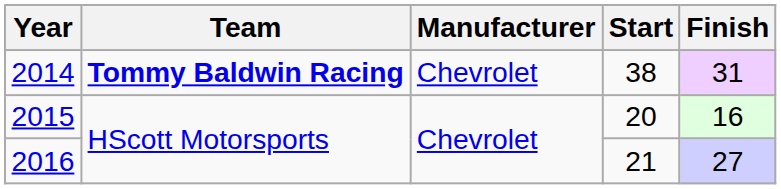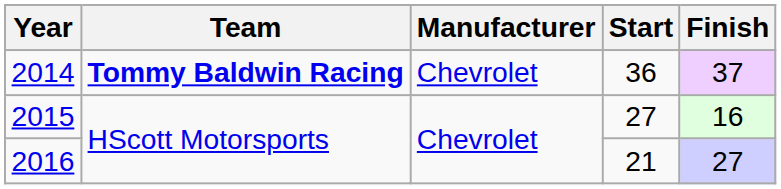 <table class="wikitable" style="font-size: 90%;">
 <tr>
 <th>Year</th>
 <th>Team</th>
 <th>Manufacturer</th>
 <th>Start</th>
 <th>Finish</th>
 </tr>
 <tr>
 <td><a href='#'>2014</a></td>
 <td><strong><a href='#'>Tommy Baldwin Racing</a></strong></td>
 <td><a href='#'>Chevrolet</a></td>
-<td align=center>38</td>
-<td align=center style="background:#EFCFFF;">31</td>
+<td align=center>36</td>
+<td align=center style="background:#EFCFFF;">37</td>
 </tr>
 <tr>
 <td><a href='#'>2015</a></td>
 <td rowspan=2><a href='#'>HScott Motorsports</a></td>
 <td rowspan=2><a href='#'>Chevrolet</a></td>
-<td align=center>20</td>
+<td align=center>27</td>
 <td align=center style="background:#DFFFDF;">16</td>
 </tr>
 <tr>
 <td><a href='#'>2016</a></td>
 <td align=center>21</td>
 <td align=center style="background:#CFCFFF;">27</td>
 </tr>
 </table>
